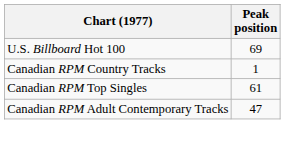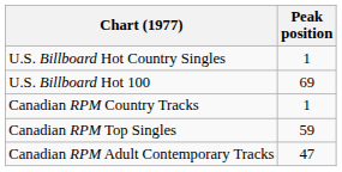 <table class="wikitable sortable">
 <tr>
 <th align="left">Chart (1977)</th>
 <th style="text-align:center;">Peak<br>position</th>
+</tr>
+<tr>
+<td align="left">U.S. <em>Billboard</em> Hot Country Singles</td>
+<td style="text-align:center;">1</td>
 </tr>
 <tr>
 <td align="left">U.S. <em>Billboard</em> Hot 100</td>
 <td style="text-align:center;">69</td>
 </tr>
 <tr>
 <td align="left">Canadian <em>RPM</em> Country Tracks</td>
 <td style="text-align:center;">1</td>
 </tr>
 <tr>
 <td align="left">Canadian <em>RPM</em> Top Singles</td>
-<td style="text-align:center;">61</td>
+<td style="text-align:center;">59</td>
 </tr>
 <tr>
 <td align="left">Canadian <em>RPM</em> Adult Contemporary Tracks</td>
 <td style="text-align:center;">47</td>
 </tr>
 </table>
